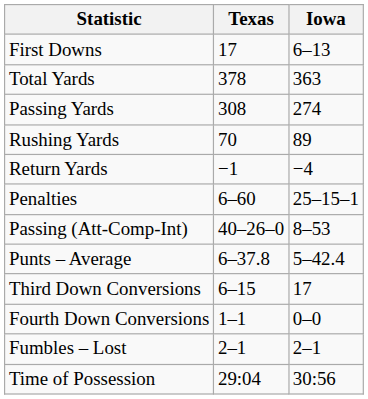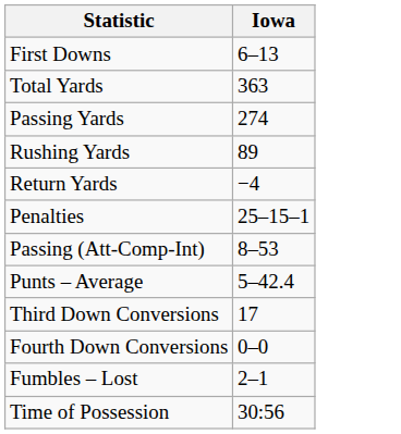 <table class="wikitable">
 <tr>
 <th>Statistic</th>
-<th>Texas</th>
 <th>Iowa</th>
 </tr>
 <tr>
 <td>First Downs</td>
-<td>17</td>
 <td>6–13</td>
 </tr>
 <tr>
 <td>Total Yards</td>
-<td>378</td>
 <td>363</td>
 </tr>
 <tr>
 <td>Passing Yards</td>
-<td>308</td>
 <td>274</td>
 </tr>
 <tr>
 <td>Rushing Yards</td>
-<td>70</td>
 <td>89</td>
 </tr>
 <tr>
 <td>Return Yards</td>
-<td>−1</td>
 <td>−4</td>
 </tr>
 <tr>
 <td>Penalties</td>
-<td>6–60</td>
 <td>25–15–1</td>
 </tr>
 <tr>
 <td>Passing (Att-Comp-Int)</td>
-<td>40–26–0</td>
 <td>8–53</td>
 </tr>
 <tr>
 <td>Punts – Average</td>
-<td>6–37.8</td>
 <td>5–42.4</td>
 </tr>
 <tr>
 <td>Third Down Conversions</td>
-<td>6–15</td>
 <td>17</td>
 </tr>
 <tr>
 <td>Fourth Down Conversions</td>
-<td>1–1</td>
 <td>0–0</td>
 </tr>
 <tr>
 <td>Fumbles – Lost</td>
 <td>2–1</td>
-<td>2–1</td>
 </tr>
 <tr>
 <td>Time of Possession</td>
-<td>29:04</td>
 <td>30:56</td>
 </tr>
 </table>
